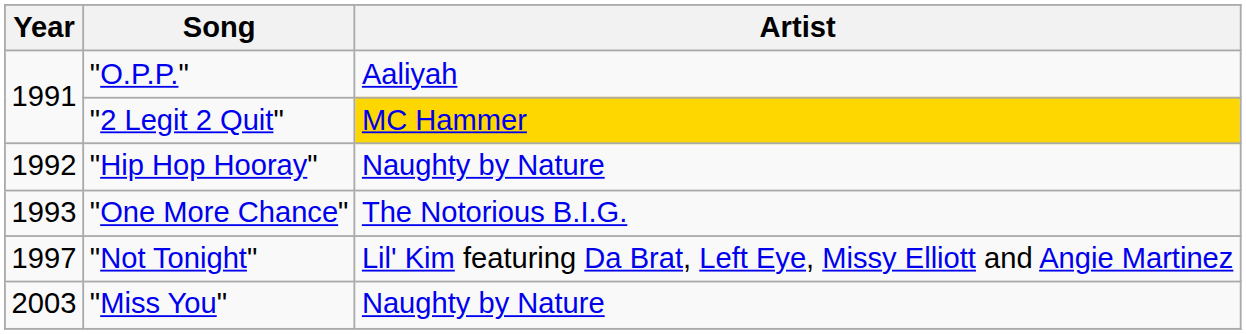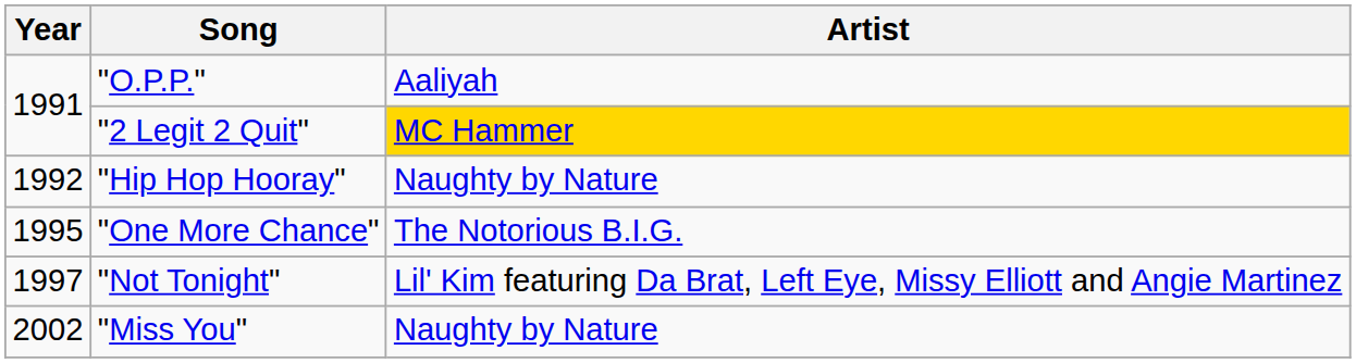 <table class="wikitable sortable">
 <tr>
 <th>Year</th>
 <th>Song</th>
 <th>Artist</th>
 </tr>
 <tr>
 <td rowspan=2>1991</td>
 <td>"<a href='#'>O.P.P.</a>"</td>
 <td><a href='#'>Aaliyah</a></td>
 </tr>
 <tr>
 <td>"<a href='#'>2 Legit 2 Quit</a>"</td>
 <td style="background: gold;"><a href='#'>MC Hammer</a></td>
 </tr>
 <tr>
 <td>1992</td>
 <td>"<a href='#'>Hip Hop Hooray</a>"</td>
 <td><a href='#'>Naughty by Nature</a></td>
 </tr>
 <tr>
-<td>1993</td>
+<td>1995</td>
 <td>"<a href='#'>One More Chance</a>"</td>
 <td><a href='#'>The Notorious B.I.G.</a></td>
 </tr>
 <tr>
 <td>1997</td>
 <td>"<a href='#'>Not Tonight</a>"</td>
 <td><a href='#'>Lil' Kim</a> featuring <a href='#'>Da Brat</a>, <a href='#'>Left Eye</a>, <a href='#'>Missy Elliott</a> and <a href='#'>Angie Martinez</a></td>
 </tr>
 <tr>
-<td>2003</td>
+<td>2002</td>
 <td>"<a href='#'>Miss You</a>"</td>
 <td><a href='#'>Naughty by Nature</a></td>
 </tr>
 </table>
